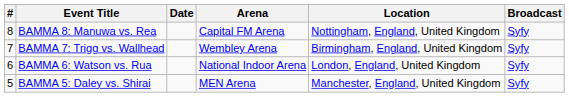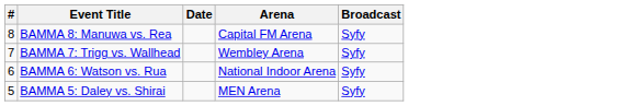 <table class="sortable wikitable succession-box" style="font-size:90%;">
 <tr>
 <th scope="col">#</th>
 <th scope="col">Event Title</th>
 <th scope="col">Date</th>
 <th scope="col">Arena</th>
-<th scope="col">Location</th>
 <th scope="col">Broadcast</th>
 </tr>
 <tr>
 <td align=center>8</td>
 <td><a href='#'>BAMMA 8: Manuwa vs. Rea</a></td>
 <td></td>
 <td><a href='#'>Capital FM Arena</a></td>
-<td><a href='#'>Nottingham</a>, <a href='#'>England</a>, United Kingdom</td>
 <td><a href='#'>Syfy</a></td>
 </tr>
 <tr>
 <td align=center>7</td>
 <td><a href='#'>BAMMA 7: Trigg vs. Wallhead</a></td>
 <td></td>
 <td><a href='#'>Wembley Arena</a></td>
-<td><a href='#'>Birmingham</a>, <a href='#'>England</a>, United Kingdom</td>
 <td><a href='#'>Syfy</a></td>
 </tr>
 <tr>
 <td align=center>6</td>
 <td><a href='#'>BAMMA 6: Watson vs. Rua</a></td>
 <td></td>
 <td><a href='#'>National Indoor Arena</a></td>
-<td><a href='#'>London</a>, <a href='#'>England</a>, United Kingdom</td>
 <td><a href='#'>Syfy</a></td>
 </tr>
 <tr>
 <td align=center>5</td>
 <td><a href='#'>BAMMA 5: Daley vs. Shirai</a></td>
 <td></td>
 <td><a href='#'>MEN Arena</a></td>
-<td><a href='#'>Manchester</a>, <a href='#'>England</a>, United Kingdom</td>
 <td><a href='#'>Syfy</a></td>
 </tr>
 </table>
